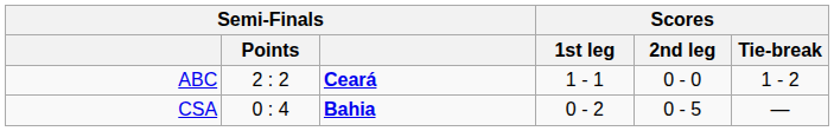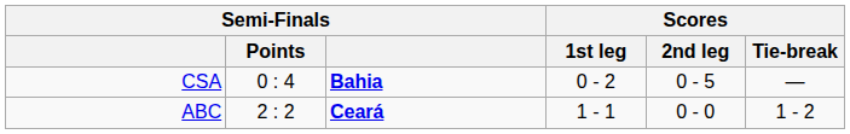 <table class="wikitable" style="text-align:center;">
 <tr>
 <th colspan=3>Semi-Finals</th>
 <th colspan=3>Scores</th>
 </tr>
 <tr>
 <th width="175"></th>
 <th width="75">Points</th>
 <th width="175"></th>
 <th width="75">1st leg</th>
 <th width="75">2nd leg</th>
 <th width="75">Tie-break</th>
 </tr>
 <tr>
+<td align=right><a href='#'>CSA</a></td>
+<td>0 : 4</td>
+<td align=left><strong><a href='#'>Bahia</a></strong></td>
+<td>0 - 2</td>
+<td>0 - 5</td>
+<td>—</td>
+</tr>
+<tr>
 <td align=right><a href='#'>ABC</a></td>
 <td>2 : 2</td>
 <td align=left><strong><a href='#'>Ceará</a></strong></td>
 <td>1 - 1</td>
 <td>0 - 0</td>
 <td>1 - 2</td>
 </tr>
-<tr>
-<td align=right><a href='#'>CSA</a></td>
-<td>0 : 4</td>
-<td align=left><strong><a href='#'>Bahia</a></strong></td>
-<td>0 - 2</td>
-<td>0 - 5</td>
-<td>—</td>
-</tr>
 </table>
